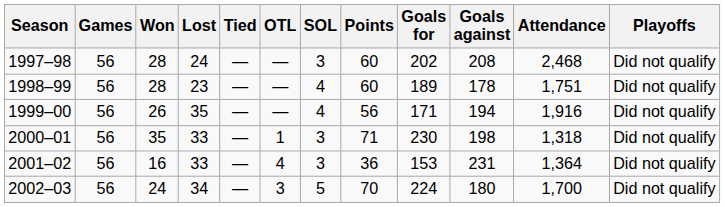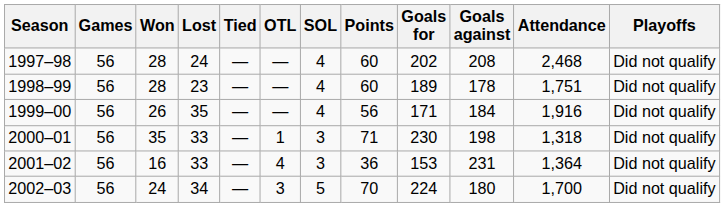 <table class="wikitable" style="text-align:center">
 <tr>
 <th>Season</th>
 <th>Games</th>
 <th>Won</th>
 <th>Lost</th>
 <th>Tied</th>
 <th>OTL</th>
 <th>SOL</th>
 <th>Points</th>
 <th>Goals<br>for</th>
 <th>Goals<br>against</th>
 <th>Attendance</th>
 <th>Playoffs</th>
 </tr>
 <tr>
 <td>1997–98</td>
 <td>56</td>
 <td>28</td>
 <td>24</td>
 <td>—</td>
 <td>—</td>
-<td>3</td>
+<td>4</td>
 <td>60</td>
 <td>202</td>
 <td>208</td>
 <td>2,468</td>
 <td>Did not qualify</td>
 </tr>
 <tr>
 <td>1998–99</td>
 <td>56</td>
 <td>28</td>
 <td>23</td>
 <td>—</td>
 <td>—</td>
 <td>4</td>
 <td>60</td>
 <td>189</td>
 <td>178</td>
 <td>1,751</td>
 <td>Did not qualify</td>
 </tr>
 <tr>
 <td>1999–00</td>
 <td>56</td>
 <td>26</td>
 <td>35</td>
 <td>—</td>
 <td>—</td>
 <td>4</td>
 <td>56</td>
 <td>171</td>
-<td>194</td>
+<td>184</td>
 <td>1,916</td>
 <td>Did not qualify</td>
 </tr>
 <tr>
 <td>2000–01</td>
 <td>56</td>
 <td>35</td>
 <td>33</td>
 <td>—</td>
 <td>1</td>
 <td>3</td>
 <td>71</td>
 <td>230</td>
 <td>198</td>
 <td>1,318</td>
 <td>Did not qualify</td>
 </tr>
 <tr>
 <td>2001–02</td>
 <td>56</td>
 <td>16</td>
 <td>33</td>
 <td>—</td>
 <td>4</td>
 <td>3</td>
 <td>36</td>
 <td>153</td>
 <td>231</td>
 <td>1,364</td>
 <td>Did not qualify</td>
 </tr>
 <tr>
 <td>2002–03</td>
 <td>56</td>
 <td>24</td>
 <td>34</td>
 <td>—</td>
 <td>3</td>
 <td>5</td>
 <td>70</td>
 <td>224</td>
 <td>180</td>
 <td>1,700</td>
 <td>Did not qualify</td>
 </tr>
 </table>
